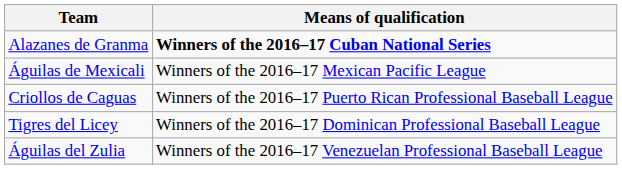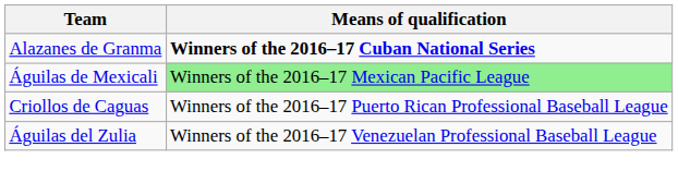 <table class="wikitable">
 <tr>
 <th>Team</th>
 <th>Means of qualification</th>
 </tr>
 <tr>
 <td> <a href='#'>Alazanes de Granma</a></td>
 <td><strong>Winners of the 2016–17 <a href='#'>Cuban National Series</a></strong></td>
 </tr>
 <tr>
 <td> <a href='#'>Águilas de Mexicali</a></td>
-<td>Winners of the 2016–17 <a href='#'>Mexican Pacific League</a></td>
+<td style="background: lightgreen;">Winners of the 2016–17 <a href='#'>Mexican Pacific League</a></td>
 </tr>
 <tr>
 <td> <a href='#'>Criollos de Caguas</a></td>
 <td>Winners of the 2016–17 <a href='#'>Puerto Rican Professional Baseball League</a></td>
 </tr>
 <tr>
-<td> <a href='#'>Tigres del Licey</a></td>
-<td>Winners of the 2016–17 <a href='#'>Dominican Professional Baseball League</a></td>
-</tr>
-<tr>
 <td> <a href='#'>Águilas del Zulia</a></td>
 <td>Winners of the 2016–17 <a href='#'>Venezuelan Professional Baseball League</a></td>
 </tr>
 </table>
